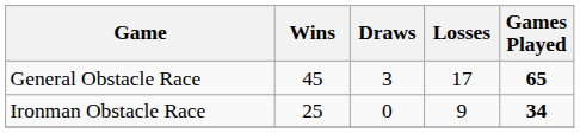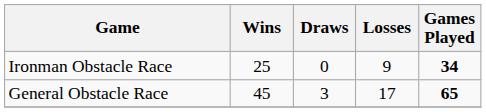 <table class="wikitable">
 <tr>
 <th align="left" width="200px">Game</th>
 <th align="center" width="50px">Wins</th>
 <th align="center" width="50px">Draws</th>
 <th align="center" width="50px">Losses</th>
 <th align="center" width="50px">Games Played</th>
 </tr>
 <tr>
+<td align="left">Ironman Obstacle Race</td>
+<td align="center">25</td>
+<td align="center">0</td>
+<td align="center">9</td>
+<td align="center"><strong>34</strong></td>
+</tr>
+<tr>
 <td align="left">General Obstacle Race</td>
 <td align="center">45</td>
 <td align="center">3</td>
 <td align="center">17</td>
 <td align="center"><strong>65</strong></td>
 </tr>
 <tr>
-<td align="left">Ironman Obstacle Race</td>
-<td align="center">25</td>
-<td align="center">0</td>
-<td align="center">9</td>
-<td align="center"><strong>34</strong></td>
-</tr>
-<tr>
 </tr>
 </table>
